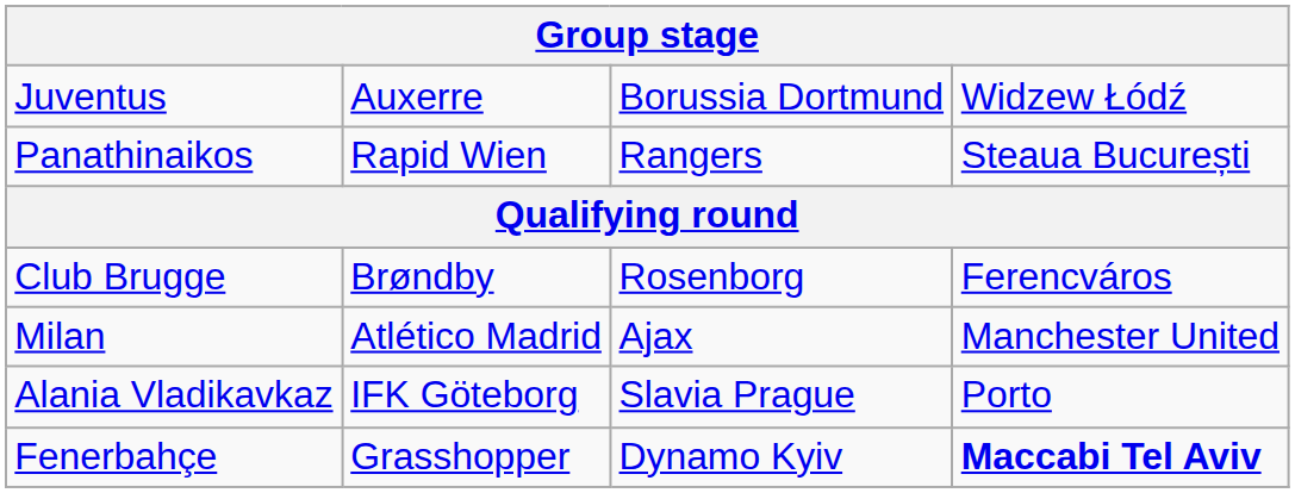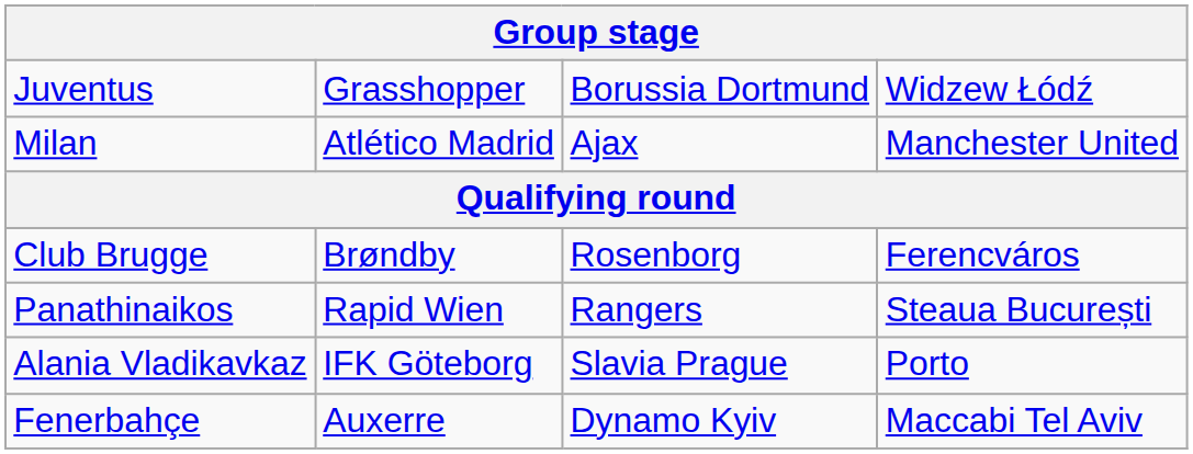 <table class="wikitable">
 <tr>
 <th colspan=4><a href='#'>Group stage</a></th>
 </tr>
 <tr>
 <td> <a href='#'>Juventus</a> </td>
-<td> <a href='#'>Auxerre</a> </td>
+<td> <a href='#'>Grasshopper</a> </td>
 <td> <a href='#'>Borussia Dortmund</a> </td>
 <td> <a href='#'>Widzew Łódź</a> </td>
 </tr>
 <tr>
-<td> <a href='#'>Panathinaikos</a> </td>
-<td> <a href='#'>Rapid Wien</a> </td>
-<td> <a href='#'>Rangers</a> </td>
-<td> <a href='#'>Steaua București</a> </td>
+<td> <a href='#'>Milan</a> </td>
+<td> <a href='#'>Atlético Madrid</a> </td>
+<td> <a href='#'>Ajax</a> </td>
+<td> <a href='#'>Manchester United</a> </td>
 </tr>
 <tr>
 <th colspan=4><a href='#'>Qualifying round</a></th>
 </tr>
 <tr>
 <td> <a href='#'>Club Brugge</a> </td>
 <td> <a href='#'>Brøndby</a> </td>
 <td> <a href='#'>Rosenborg</a> </td>
 <td> <a href='#'>Ferencváros</a> </td>
 </tr>
 <tr>
-<td> <a href='#'>Milan</a> </td>
-<td> <a href='#'>Atlético Madrid</a> </td>
-<td> <a href='#'>Ajax</a> </td>
-<td> <a href='#'>Manchester United</a> </td>
+<td> <a href='#'>Panathinaikos</a> </td>
+<td> <a href='#'>Rapid Wien</a> </td>
+<td> <a href='#'>Rangers</a> </td>
+<td> <a href='#'>Steaua București</a> </td>
 </tr>
 <tr>
 <td> <a href='#'>Alania Vladikavkaz</a> </td>
 <td> <a href='#'>IFK Göteborg</a> </td>
 <td> <a href='#'>Slavia Prague</a> </td>
 <td> <a href='#'>Porto</a> </td>
 </tr>
 <tr>
 <td> <a href='#'>Fenerbahçe</a> </td>
-<td> <a href='#'>Grasshopper</a> </td>
+<td> <a href='#'>Auxerre</a> </td>
 <td> <a href='#'>Dynamo Kyiv</a> </td>
-<td><strong> <a href='#'>Maccabi Tel Aviv</a> </strong></td>
+<td> <a href='#'>Maccabi Tel Aviv</a> </td>
 </tr>
 </table>
